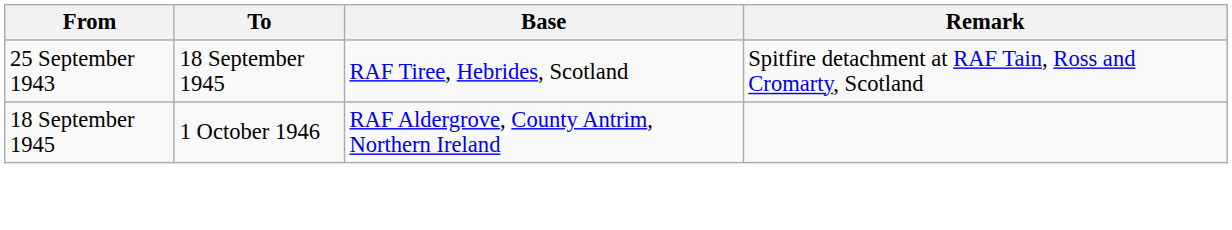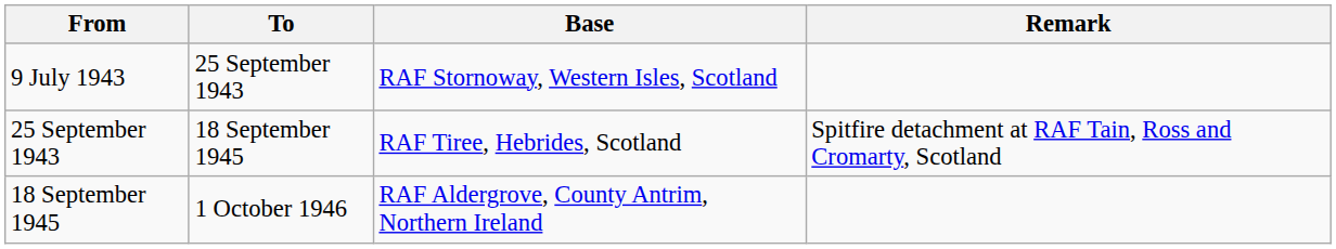 <table class="wikitable">
 <tr>
 <th>From</th>
 <th>To</th>
 <th>Base</th>
 <th>Remark</th>
+</tr>
+<tr>
+<td>9 July 1943</td>
+<td>25 September 1943</td>
+<td><a href='#'>RAF Stornoway</a>, <a href='#'>Western Isles</a>, <a href='#'>Scotland</a></td>
+<td></td>
 </tr>
 <tr>
 <td>25 September 1943</td>
 <td>18 September 1945</td>
 <td><a href='#'>RAF Tiree</a>, <a href='#'>Hebrides</a>, Scotland</td>
 <td>Spitfire detachment at <a href='#'>RAF Tain</a>, <a href='#'>Ross and Cromarty</a>, Scotland</td>
 </tr>
 <tr>
 <td>18 September 1945</td>
 <td>1 October 1946</td>
 <td><a href='#'>RAF Aldergrove</a>, <a href='#'>County Antrim</a>, <a href='#'>Northern Ireland</a></td>
 <td></td>
 </tr>
 </table>
